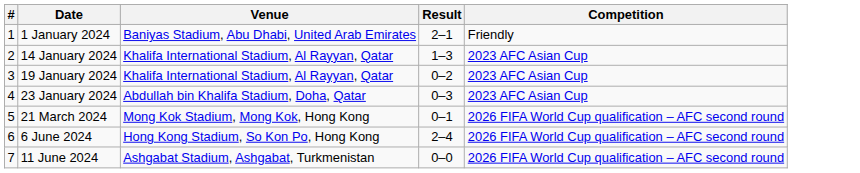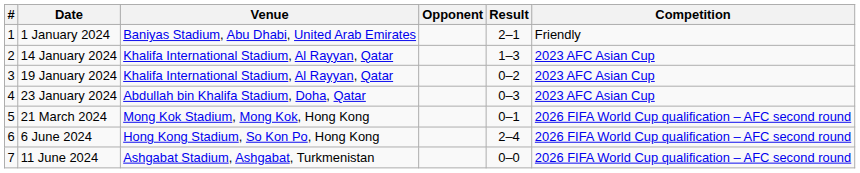 <table class="wikitable collapsible collapsed" style="font-size:85%; text-align: left;">
 <tr bgcolor="#CCCCCC" align="center">
 <th>#</th>
 <th>Date</th>
 <th>Venue</th>
+<th>Opponent</th>
 <th>Result</th>
 <th>Competition</th>
 </tr>
 <tr>
 <td>1</td>
 <td>1 January 2024</td>
 <td><a href='#'>Baniyas Stadium</a>, <a href='#'>Abu Dhabi</a>, <a href='#'>United Arab Emirates</a></td>
+<td></td>
 <td align=center>2–1</td>
 <td>Friendly</td>
 </tr>
 <tr>
 <td>2</td>
 <td>14 January 2024</td>
 <td><a href='#'>Khalifa International Stadium</a>, <a href='#'>Al Rayyan</a>, <a href='#'>Qatar</a></td>
+<td></td>
 <td align="center">1–3</td>
 <td><a href='#'>2023 AFC Asian Cup</a></td>
 </tr>
 <tr>
 <td>3</td>
 <td>19 January 2024</td>
 <td><a href='#'>Khalifa International Stadium</a>, <a href='#'>Al Rayyan</a>, <a href='#'>Qatar</a></td>
+<td></td>
 <td align=center>0–2</td>
 <td><a href='#'>2023 AFC Asian Cup</a></td>
 </tr>
 <tr>
 <td>4</td>
 <td>23 January 2024</td>
 <td><a href='#'>Abdullah bin Khalifa Stadium</a>, <a href='#'>Doha</a>, <a href='#'>Qatar</a></td>
+<td></td>
 <td align="center">0–3</td>
 <td><a href='#'>2023 AFC Asian Cup</a></td>
 </tr>
 <tr>
 <td>5</td>
 <td>21 March 2024</td>
 <td><a href='#'>Mong Kok Stadium</a>, <a href='#'>Mong Kok</a>, Hong Kong</td>
+<td></td>
 <td align="center">0–1</td>
 <td><a href='#'>2026 FIFA World Cup qualification – AFC second round</a></td>
 </tr>
 <tr>
 <td>6</td>
 <td>6 June 2024</td>
 <td><a href='#'>Hong Kong Stadium</a>, <a href='#'>So Kon Po</a>, Hong Kong</td>
+<td></td>
 <td align=center>2–4</td>
 <td><a href='#'>2026 FIFA World Cup qualification – AFC second round</a></td>
 </tr>
 <tr>
 <td>7</td>
 <td>11 June 2024</td>
 <td><a href='#'>Ashgabat Stadium</a>, <a href='#'>Ashgabat</a>, Turkmenistan</td>
+<td></td>
 <td align=center>0–0</td>
 <td><a href='#'>2026 FIFA World Cup qualification – AFC second round</a></td>
 </tr>
 </table>
